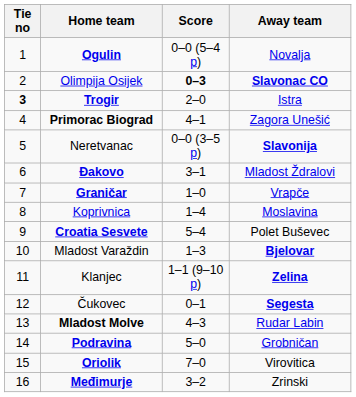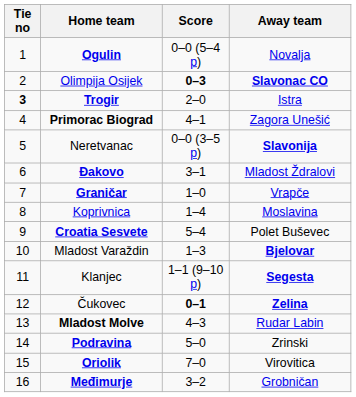 <table class="wikitable" style="text-align: center">
 <tr>
 <th width=40>Tie no</th>
 <th width=150>Home team</th>
 <th width=80>Score</th>
 <th width=150>Away team</th>
 </tr>
 <tr>
 <td>1</td>
 <td><strong><a href='#'>Ogulin</a></strong></td>
 <td>0–0 (5–4 <a href='#'>p</a>)</td>
 <td><a href='#'>Novalja</a></td>
 </tr>
 <tr>
 <td>2</td>
 <td><a href='#'>Olimpija Osijek</a></td>
 <td><strong>0–3</strong></td>
 <td><strong><a href='#'>Slavonac CO</a></strong></td>
 </tr>
 <tr>
 <td><strong>3</strong></td>
 <td><strong><a href='#'>Trogir</a></strong></td>
 <td>2–0</td>
 <td><a href='#'>Istra</a></td>
 </tr>
 <tr>
 <td>4</td>
 <td><strong>Primorac Biograd</strong></td>
 <td>4–1</td>
 <td><a href='#'>Zagora Unešić</a></td>
 </tr>
 <tr>
 <td>5</td>
 <td>Neretvanac</td>
 <td>0–0 (3–5 <a href='#'>p</a>)</td>
 <td><strong><a href='#'>Slavonija</a></strong></td>
 </tr>
 <tr>
 <td>6</td>
 <td><strong><a href='#'>Đakovo</a></strong></td>
 <td>3–1</td>
 <td><a href='#'>Mladost Ždralovi</a></td>
 </tr>
 <tr>
 <td>7</td>
 <td><strong><a href='#'>Graničar</a></strong></td>
 <td>1–0</td>
 <td><a href='#'>Vrapče</a></td>
 </tr>
 <tr>
 <td>8</td>
 <td><a href='#'>Koprivnica</a></td>
 <td>1–4</td>
 <td><a href='#'>Moslavina</a></td>
 </tr>
 <tr>
 <td>9</td>
 <td><strong><a href='#'>Croatia Sesvete</a></strong></td>
 <td>5–4</td>
 <td>Polet Buševec</td>
 </tr>
 <tr>
 <td>10</td>
 <td>Mladost Varaždin</td>
 <td>1–3</td>
 <td><strong><a href='#'>Bjelovar</a></strong></td>
 </tr>
 <tr>
 <td>11</td>
 <td>Klanjec</td>
 <td>1–1 (9–10 <a href='#'>p</a>)</td>
-<td><strong><a href='#'>Zelina</a></strong></td>
+<td><strong><a href='#'>Segesta</a></strong></td>
 </tr>
 <tr>
 <td>12</td>
 <td>Čukovec</td>
-<td>0–1</td>
-<td><strong><a href='#'>Segesta</a></strong></td>
+<td><strong>0–1</strong></td>
+<td><strong><a href='#'>Zelina</a></strong></td>
 </tr>
 <tr>
 <td>13</td>
 <td><strong>Mladost Molve</strong></td>
 <td>4–3</td>
 <td><a href='#'>Rudar Labin</a></td>
 </tr>
 <tr>
 <td>14</td>
 <td><strong><a href='#'>Podravina</a></strong></td>
 <td>5–0</td>
-<td><a href='#'>Grobničan</a></td>
+<td>Zrinski</td>
 </tr>
 <tr>
 <td>15</td>
 <td><strong><a href='#'>Oriolik</a></strong></td>
 <td>7–0</td>
 <td>Virovitica</td>
 </tr>
 <tr>
 <td>16</td>
 <td><strong><a href='#'>Međimurje</a></strong></td>
 <td>3–2</td>
-<td>Zrinski</td>
+<td><a href='#'>Grobničan</a></td>
 </tr>
 </table>
